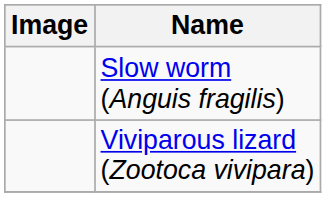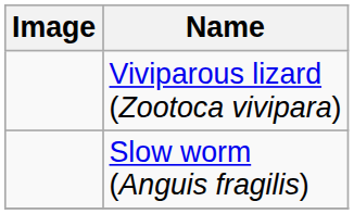 <table class="wikitable">
 <tr>
 <th>Image</th>
 <th>Name</th>
 </tr>
 <tr>
 <td></td>
-<td><a href='#'>Slow worm</a><br>(<em>Anguis fragilis</em>)</td>
+<td><a href='#'>Viviparous lizard</a><br>(<em>Zootoca vivipara</em>)</td>
 </tr>
 <tr>
 <td></td>
-<td><a href='#'>Viviparous lizard</a><br>(<em>Zootoca vivipara</em>)</td>
+<td><a href='#'>Slow worm</a><br>(<em>Anguis fragilis</em>)</td>
 </tr>
 <tr>
 </tr>
 </table>
